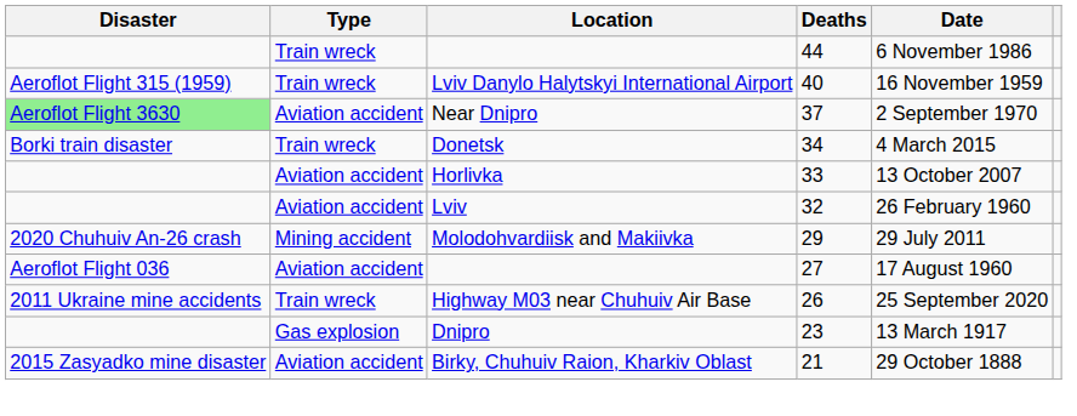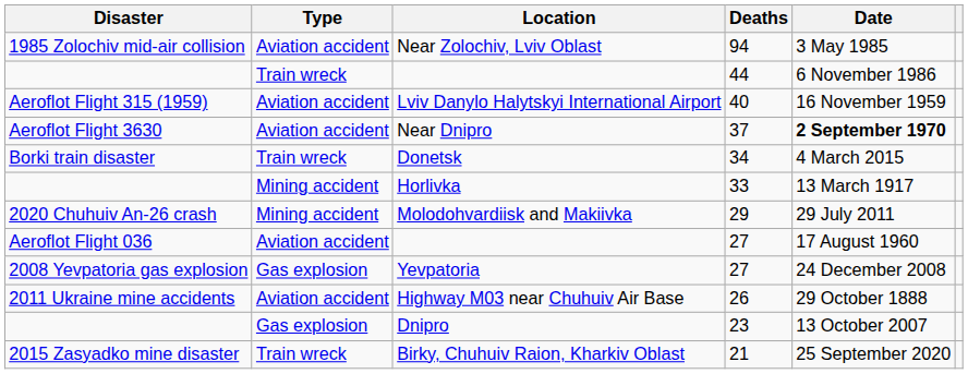 <table class="wikitable sortable sotable">
 <tr>
 <th>Disaster</th>
 <th>Type</th>
 <th>Location</th>
 <th>Deaths</th>
 <th>Date</th>
 <th></th>
+</tr>
+<tr>
+<td><a href='#'>1985 Zolochiv mid-air collision</a></td>
+<td><a href='#'>Aviation accident</a></td>
+<td>Near <a href='#'>Zolochiv, Lviv Oblast</a></td>
+<td>94</td>
+<td>3 May 1985</td>
+<td> </td>
 </tr>
 <tr>
 <td></td>
 <td><a href='#'>Train wreck</a></td>
 <td></td>
 <td>44</td>
 <td>6 November 1986</td>
 <td></td>
 </tr>
 <tr>
 <td><a href='#'>Aeroflot Flight 315 (1959)</a></td>
-<td><a href='#'>Train wreck</a></td>
+<td><a href='#'>Aviation accident</a></td>
 <td><a href='#'>Lviv Danylo Halytskyi International Airport</a></td>
 <td>40</td>
 <td>16 November 1959</td>
 <td></td>
 </tr>
 <tr>
-<td style="background: lightgreen;"><a href='#'>Aeroflot Flight 3630</a></td>
+<td><a href='#'>Aeroflot Flight 3630</a></td>
 <td><a href='#'>Aviation accident</a></td>
 <td>Near <a href='#'>Dnipro</a></td>
 <td>37</td>
-<td>2 September 1970</td>
+<td><strong>2 September 1970</strong></td>
 <td></td>
 </tr>
 <tr>
 <td><a href='#'>Borki train disaster</a></td>
 <td><a href='#'>Train wreck</a></td>
 <td><a href='#'>Donetsk</a></td>
 <td>34</td>
 <td>4 March 2015</td>
 <td></td>
 </tr>
 <tr>
 <td></td>
-<td><a href='#'>Aviation accident</a></td>
+<td><a href='#'>Mining accident</a></td>
 <td><a href='#'>Horlivka</a></td>
 <td>33</td>
-<td>13 October 2007</td>
-<td></td>
-</tr>
-<tr>
-<td></td>
-<td><a href='#'>Aviation accident</a></td>
-<td><a href='#'>Lviv</a></td>
-<td>32</td>
-<td>26 February 1960</td>
+<td>13 March 1917</td>
 <td></td>
 </tr>
 <tr>
 <td><a href='#'>2020 Chuhuiv An-26 crash</a></td>
 <td><a href='#'>Mining accident</a></td>
 <td><a href='#'>Molodohvardiisk</a> and <a href='#'>Makiivka</a></td>
 <td>29</td>
 <td>29 July 2011</td>
 <td></td>
 </tr>
 <tr>
 <td><a href='#'>Aeroflot Flight 036</a></td>
 <td><a href='#'>Aviation accident</a></td>
 <td></td>
 <td>27</td>
 <td>17 August 1960</td>
 <td></td>
 </tr>
 <tr>
+<td><a href='#'>2008 Yevpatoria gas explosion</a></td>
+<td><a href='#'>Gas explosion</a></td>
+<td><a href='#'>Yevpatoria</a></td>
+<td>27</td>
+<td>24 December 2008</td>
+<td></td>
+</tr>
+<tr>
 <td><a href='#'>2011 Ukraine mine accidents</a></td>
-<td><a href='#'>Train wreck</a></td>
+<td><a href='#'>Aviation accident</a></td>
 <td><a href='#'>Highway M03</a> near <a href='#'>Chuhuiv</a> Air Base</td>
 <td>26</td>
-<td>25 September 2020</td>
+<td>29 October 1888</td>
 <td></td>
 </tr>
 <tr>
 <td></td>
 <td><a href='#'>Gas explosion</a></td>
 <td><a href='#'>Dnipro</a></td>
 <td>23</td>
-<td>13 March 1917</td>
+<td>13 October 2007</td>
 <td></td>
 </tr>
 <tr>
 <td><a href='#'>2015 Zasyadko mine disaster</a></td>
-<td><a href='#'>Aviation accident</a></td>
+<td><a href='#'>Train wreck</a></td>
 <td><a href='#'>Birky, Chuhuiv Raion, Kharkiv Oblast</a></td>
 <td>21</td>
-<td>29 October 1888</td>
+<td>25 September 2020</td>
 <td></td>
 </tr>
 </table>
